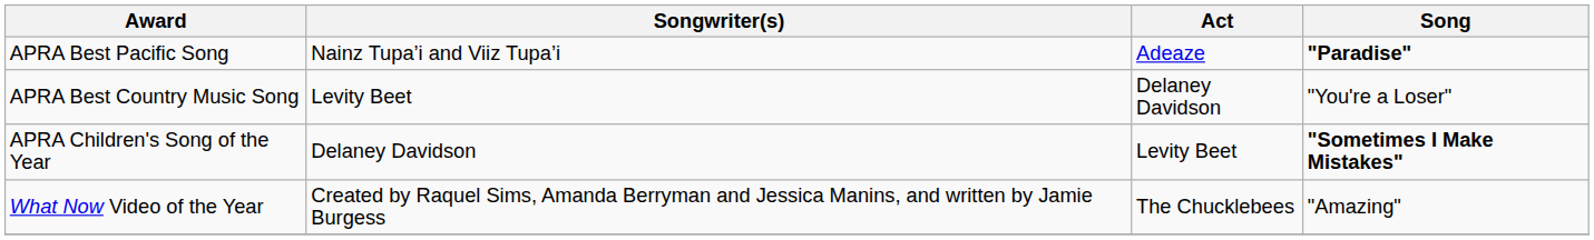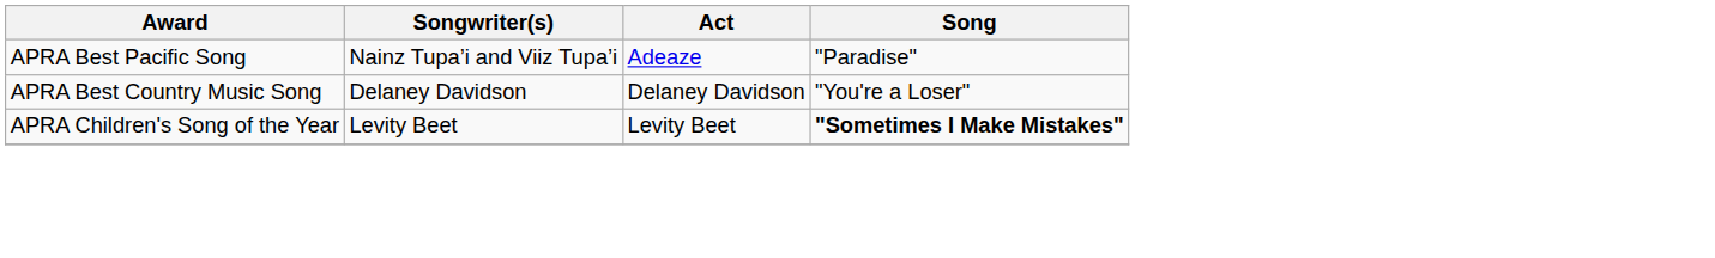 <table class="wikitable">
 <tr>
 <th>Award</th>
 <th>Songwriter(s)</th>
 <th>Act</th>
 <th>Song</th>
 </tr>
 <tr>
 <td>APRA Best Pacific Song</td>
 <td>Nainz Tupa’i and Viiz Tupa’i</td>
 <td><a href='#'>Adeaze</a></td>
-<td><strong>"Paradise"</strong></td>
+<td>"Paradise"</td>
 </tr>
 <tr>
 <td>APRA Best Country Music Song</td>
-<td>Levity Beet</td>
+<td>Delaney Davidson</td>
 <td>Delaney Davidson</td>
 <td>"You're a Loser"</td>
 </tr>
 <tr>
 <td>APRA Children's Song of the Year</td>
-<td>Delaney Davidson</td>
+<td>Levity Beet</td>
 <td>Levity Beet</td>
 <td><strong>"Sometimes I Make Mistakes"</strong></td>
 </tr>
 <tr>
-<td><em><a href='#'>What Now</a></em> Video of the Year</td>
-<td>Created by Raquel Sims, Amanda Berryman and Jessica Manins, and written by Jamie Burgess</td>
-<td>The Chucklebees</td>
-<td>"Amazing"</td>
-</tr>
-<tr>
 </tr>
 </table>
